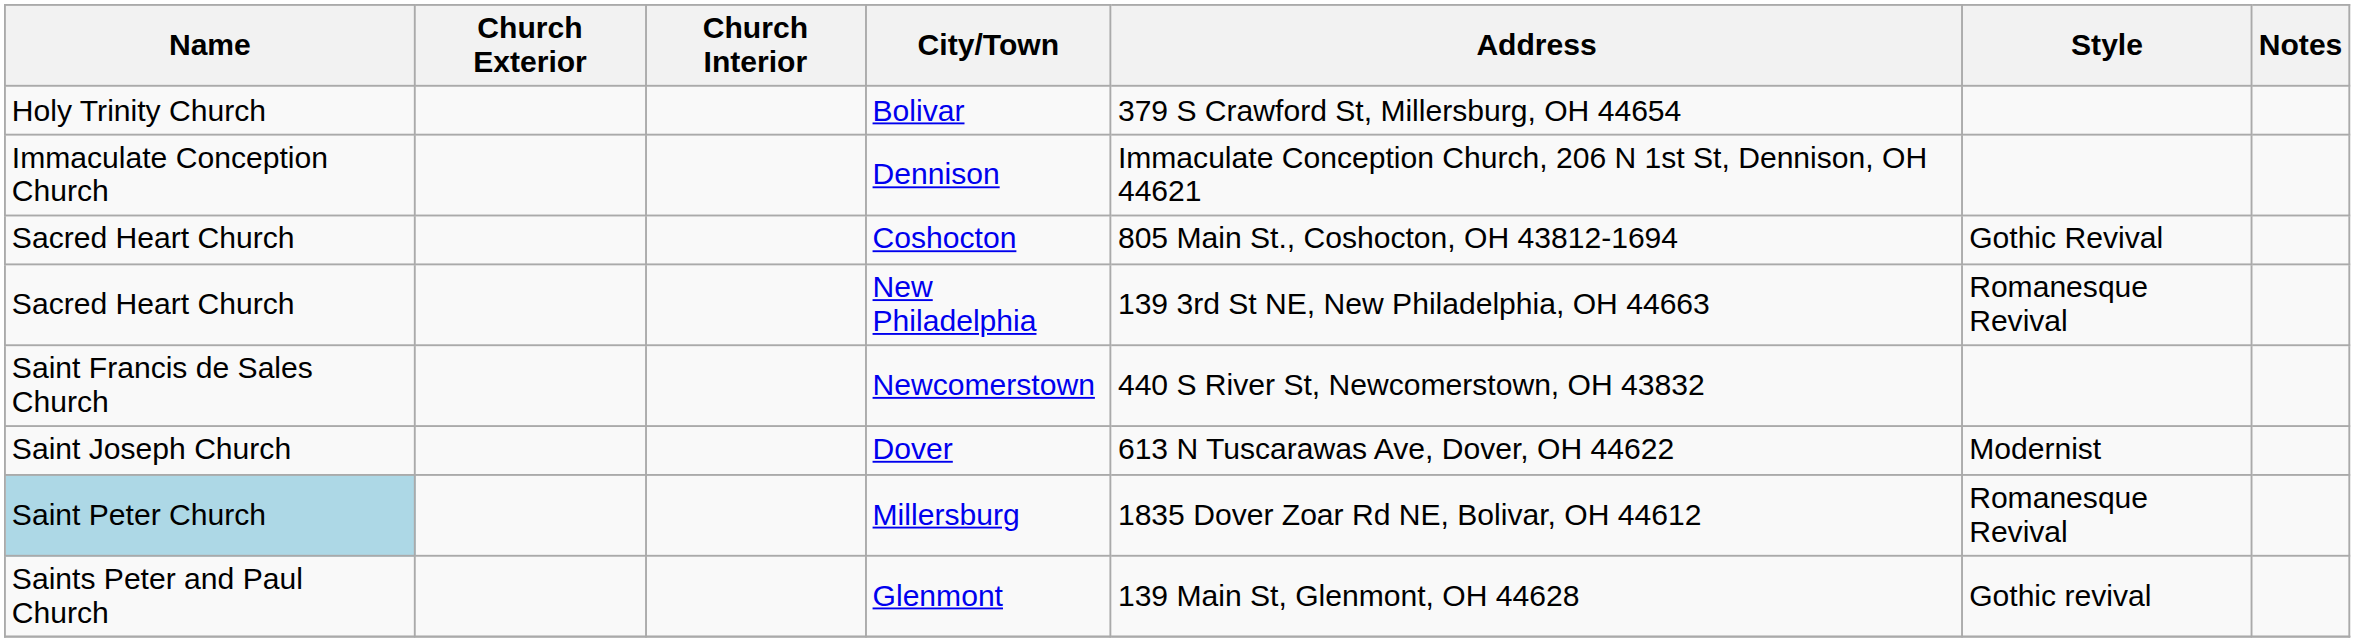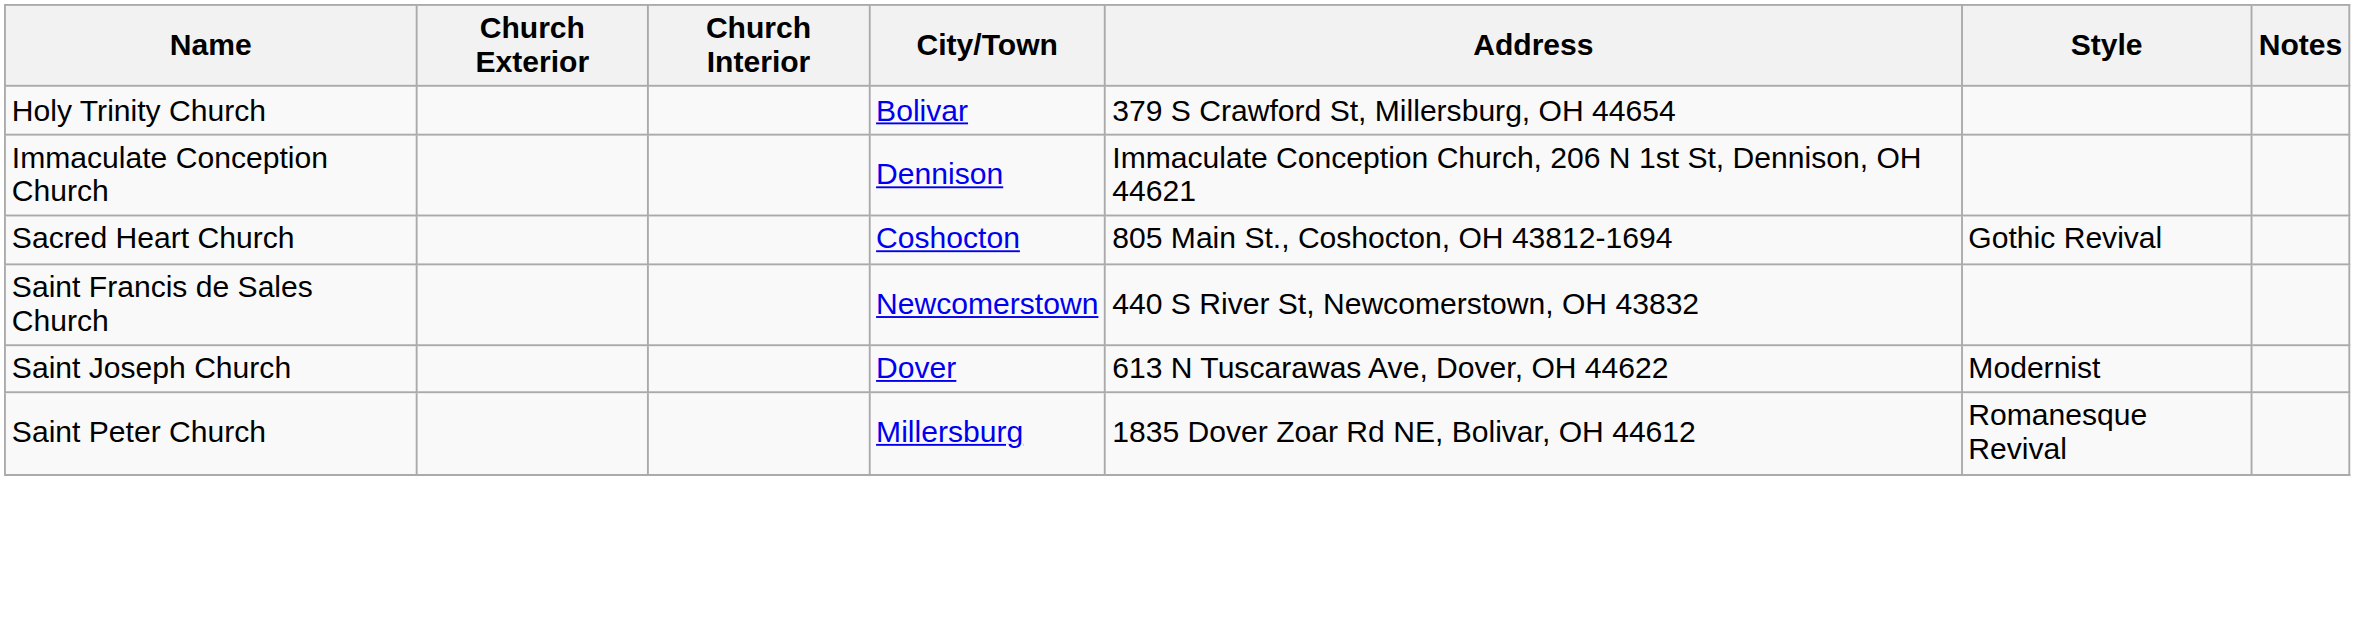 <table class="wikitable sortable">
 <tr>
 <th style="background:light gray; color:black">Name</th>
 <th class="unsortable" style="background:light gray; color:black">Church Exterior</th>
 <th class="unsortable" style="background:light gray; color:black">Church Interior</th>
 <th style="background:light gray; color:black">City/Town</th>
 <th class="unsortable" style="background:light gray; color:black">Address</th>
 <th style="background:light gray; color:black">Style</th>
 <th class="unsortable" style="background:light gray; color:black">Notes</th>
 </tr>
 <tr>
 <td>Holy Trinity Church</td>
 <td></td>
 <td></td>
 <td><a href='#'>Bolivar</a></td>
 <td>379 S Crawford St, Millersburg, OH 44654</td>
 <td></td>
 <td></td>
 </tr>
 <tr>
 <td>Immaculate Conception Church</td>
 <td></td>
 <td></td>
 <td><a href='#'>Dennison</a></td>
 <td>Immaculate Conception Church, 206 N 1st St, Dennison, OH 44621</td>
 <td></td>
 <td></td>
 </tr>
 <tr>
 <td>Sacred Heart Church</td>
 <td></td>
 <td></td>
 <td><a href='#'>Coshocton</a></td>
 <td>805 Main St., Coshocton, OH 43812-1694</td>
 <td>Gothic Revival</td>
 <td></td>
 </tr>
 <tr>
-<td>Sacred Heart Church</td>
-<td></td>
-<td></td>
-<td><a href='#'>New Philadelphia</a></td>
-<td>139 3rd St NE, New Philadelphia, OH 44663</td>
-<td>Romanesque Revival</td>
-<td></td>
-</tr>
-<tr>
 <td>Saint Francis de Sales Church</td>
 <td></td>
 <td></td>
 <td><a href='#'>Newcomerstown</a></td>
 <td>440 S River St, Newcomerstown, OH 43832</td>
 <td></td>
 <td></td>
 </tr>
 <tr>
 <td>Saint Joseph Church</td>
 <td></td>
 <td></td>
 <td><a href='#'>Dover</a></td>
 <td>613 N Tuscarawas Ave, Dover, OH 44622</td>
 <td>Modernist</td>
 <td></td>
 </tr>
 <tr>
-<td style="background: lightblue;">Saint Peter Church</td>
+<td>Saint Peter Church</td>
 <td></td>
 <td></td>
 <td><a href='#'>Millersburg</a></td>
 <td>1835 Dover Zoar Rd NE, Bolivar, OH 44612</td>
 <td>Romanesque Revival</td>
 <td></td>
 </tr>
 <tr>
-<td>Saints Peter and Paul Church</td>
-<td></td>
-<td></td>
-<td><a href='#'>Glenmont</a></td>
-<td>139 Main St, Glenmont, OH 44628</td>
-<td>Gothic revival</td>
-<td></td>
-</tr>
-<tr>
 </tr>
 </table>
